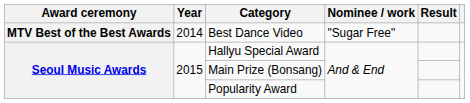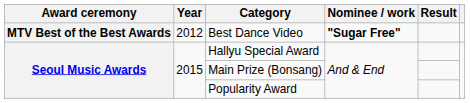 <table class="wikitable plainrowheaders">
 <tr>
 <th>Award ceremony</th>
 <th>Year</th>
 <th>Category</th>
 <th>Nominee / work</th>
 <th>Result</th>
 <th></th>
 </tr>
 <tr>
 <th scope="row">MTV Best of the Best Awards</th>
-<td>2014</td>
+<td>2012</td>
 <td>Best Dance Video</td>
-<td>"Sugar Free"</td>
+<td><strong>"Sugar Free"</strong></td>
 <td></td>
 <td></td>
 </tr>
 <tr>
 <th rowspan="3" scope="row"><a href='#'>Seoul Music Awards</a></th>
 <td rowspan="3">2015</td>
 <td>Hallyu Special Award</td>
 <td rowspan="3"><em>And & End</em></td>
 <td></td>
 <td rowspan="3"></td>
 </tr>
 <tr>
 <td>Main Prize (Bonsang)</td>
 <td></td>
 </tr>
 <tr>
 <td>Popularity Award</td>
 <td></td>
 </tr>
 </table>
